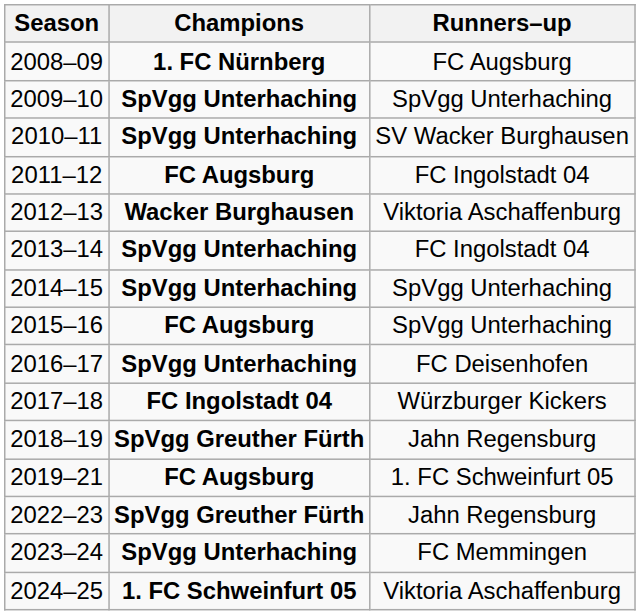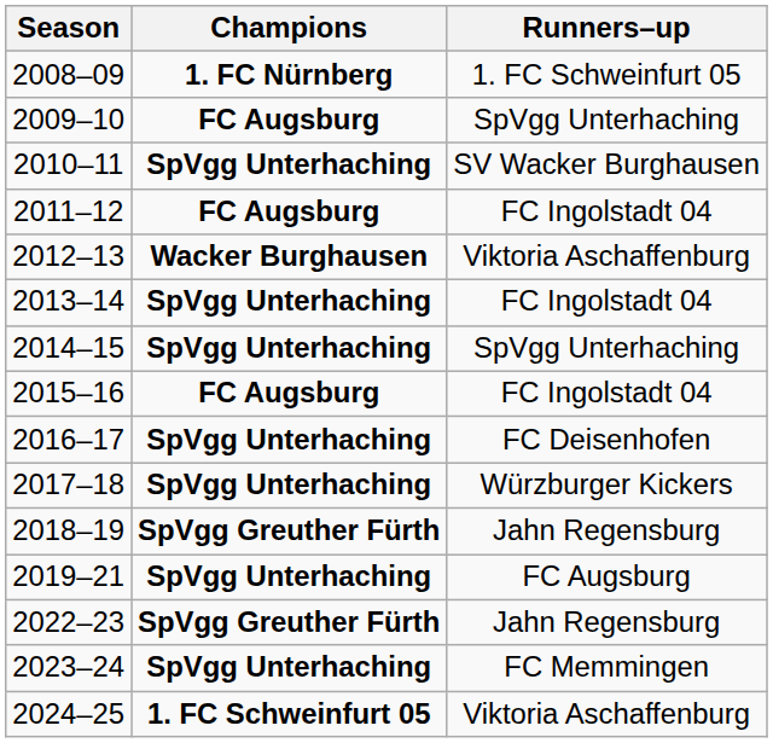 <table class="wikitable">
 <tr>
 <th>Season</th>
 <th>Champions</th>
 <th>Runners–up</th>
 </tr>
 <tr align="center">
 <td>2008–09</td>
 <td><strong>1. FC Nürnberg</strong></td>
-<td>FC Augsburg</td>
+<td>1. FC Schweinfurt 05</td>
 </tr>
 <tr align="center">
 <td>2009–10</td>
-<td><strong>SpVgg Unterhaching</strong></td>
+<td><strong>FC Augsburg</strong></td>
 <td>SpVgg Unterhaching</td>
 </tr>
 <tr align="center">
 <td>2010–11</td>
 <td><strong>SpVgg Unterhaching</strong></td>
 <td>SV Wacker Burghausen</td>
 </tr>
 <tr align="center">
 <td>2011–12</td>
 <td><strong>FC Augsburg</strong></td>
 <td>FC Ingolstadt 04</td>
 </tr>
 <tr align="center">
 <td>2012–13</td>
 <td><strong>Wacker Burghausen</strong></td>
 <td>Viktoria Aschaffenburg</td>
 </tr>
 <tr align="center">
 <td>2013–14</td>
 <td><strong>SpVgg Unterhaching</strong></td>
 <td>FC Ingolstadt 04</td>
 </tr>
 <tr align="center">
 <td>2014–15</td>
 <td><strong>SpVgg Unterhaching</strong></td>
 <td>SpVgg Unterhaching</td>
 </tr>
 <tr align="center">
 <td>2015–16</td>
 <td><strong>FC Augsburg</strong></td>
-<td>SpVgg Unterhaching</td>
+<td>FC Ingolstadt 04</td>
 </tr>
 <tr align="center">
 <td>2016–17</td>
 <td><strong>SpVgg Unterhaching</strong></td>
 <td>FC Deisenhofen</td>
 </tr>
 <tr align="center">
 <td>2017–18</td>
-<td><strong>FC Ingolstadt 04</strong></td>
+<td><strong>SpVgg Unterhaching</strong></td>
 <td>Würzburger Kickers</td>
 </tr>
 <tr align="center">
 <td>2018–19</td>
 <td><strong>SpVgg Greuther Fürth</strong></td>
 <td>Jahn Regensburg</td>
 </tr>
 <tr align="center">
 <td>2019–21</td>
-<td><strong>FC Augsburg</strong></td>
-<td>1. FC Schweinfurt 05</td>
+<td><strong>SpVgg Unterhaching</strong></td>
+<td>FC Augsburg</td>
 </tr>
 <tr align="center">
 <td>2022–23</td>
 <td><strong>SpVgg Greuther Fürth</strong></td>
 <td>Jahn Regensburg</td>
 </tr>
 <tr align="center">
 <td>2023–24</td>
 <td><strong>SpVgg Unterhaching</strong></td>
 <td>FC Memmingen</td>
 </tr>
 <tr align="center">
 <td>2024–25</td>
 <td><strong>1. FC Schweinfurt 05</strong></td>
 <td>Viktoria Aschaffenburg</td>
 </tr>
 </table>
